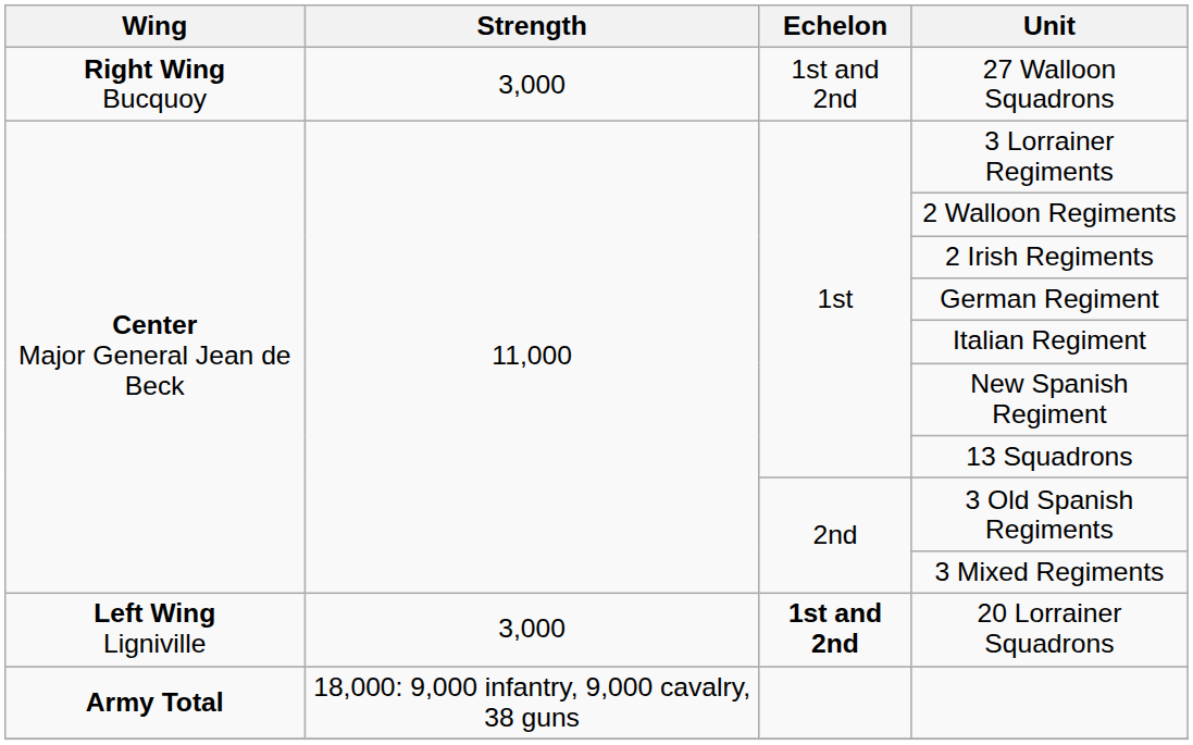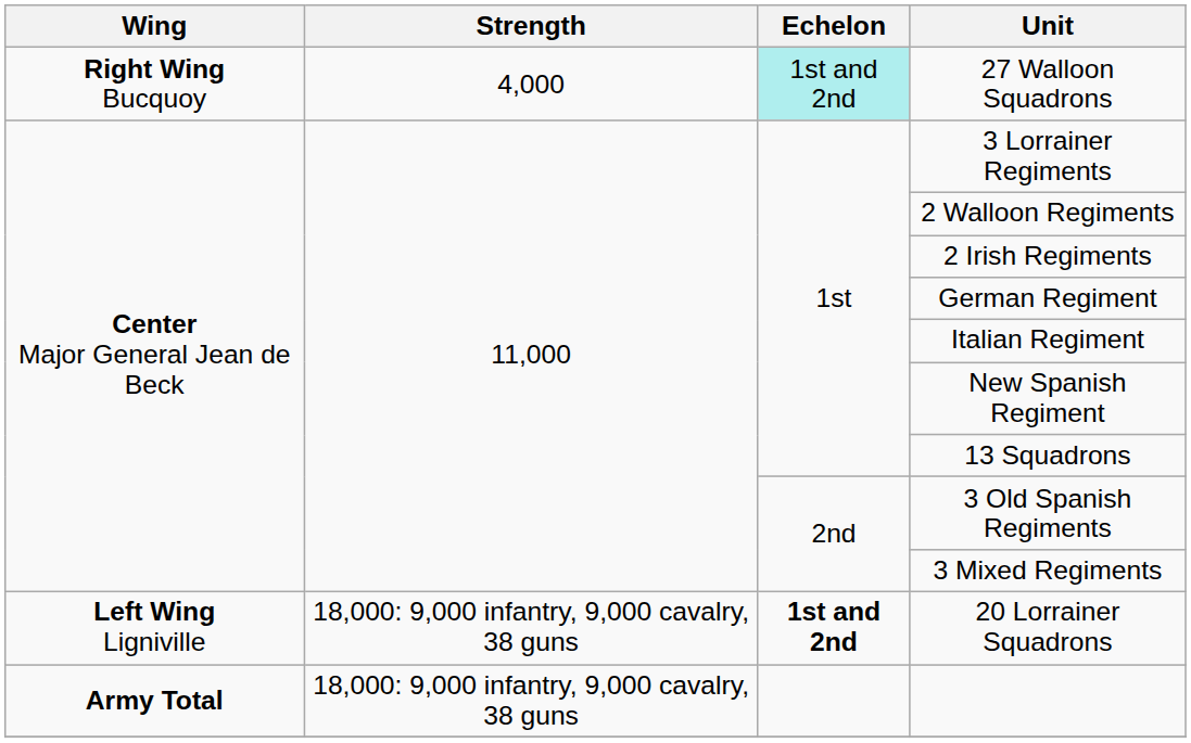 <table class="wikitable collapsible collapsed" style="text-align:center; width:80%;">
 <tr>
 <th>Wing</th>
 <th>Strength</th>
 <th>Echelon</th>
 <th>Unit</th>
 </tr>
 <tr>
 <td ROWSPAN=1><strong>Right Wing</strong><br>Bucquoy</td>
-<td ROWSPAN=1>3,000</td>
-<td ROWSPAN=1>1st and 2nd</td>
+<td ROWSPAN=1>4,000</td>
+<td ROWSPAN=1 style="background: paleturquoise;">1st and 2nd</td>
 <td>27 Walloon Squadrons</td>
 </tr>
 <tr>
 <td ROWSPAN=9><strong>Center</strong><br>Major General Jean de Beck</td>
 <td ROWSPAN=9>11,000</td>
 <td ROWSPAN=7>1st</td>
 <td>3 Lorrainer Regiments</td>
 </tr>
 <tr>
 <td>2 Walloon Regiments</td>
 </tr>
 <tr>
 <td>2 Irish Regiments</td>
 </tr>
 <tr>
 <td>German Regiment</td>
 </tr>
 <tr>
 <td>Italian Regiment</td>
 </tr>
 <tr>
 <td>New Spanish Regiment</td>
 </tr>
 <tr>
 <td>13 Squadrons</td>
 </tr>
 <tr>
 <td ROWSPAN=2>2nd</td>
 <td>3 Old Spanish Regiments</td>
 </tr>
 <tr>
 <td>3 Mixed Regiments</td>
 </tr>
 <tr>
 <td ROWSPAN=1><strong>Left Wing</strong><br>Ligniville</td>
-<td ROWSPAN=1>3,000</td>
+<td ROWSPAN=1>18,000: 9,000 infantry, 9,000 cavalry, 38 guns</td>
 <td ROWSPAN=1><strong>1st and 2nd</strong></td>
 <td>20 Lorrainer Squadrons</td>
 </tr>
 <tr>
 <td ROWSPAN=1><strong>Army Total</strong></td>
 <td ROWSPAN=1>18,000: 9,000 infantry, 9,000 cavalry, 38 guns</td>
 <td ROWSPAN=1></td>
 <td ROWSPAN=1></td>
 </tr>
 <tr>
 </tr>
 </table>
